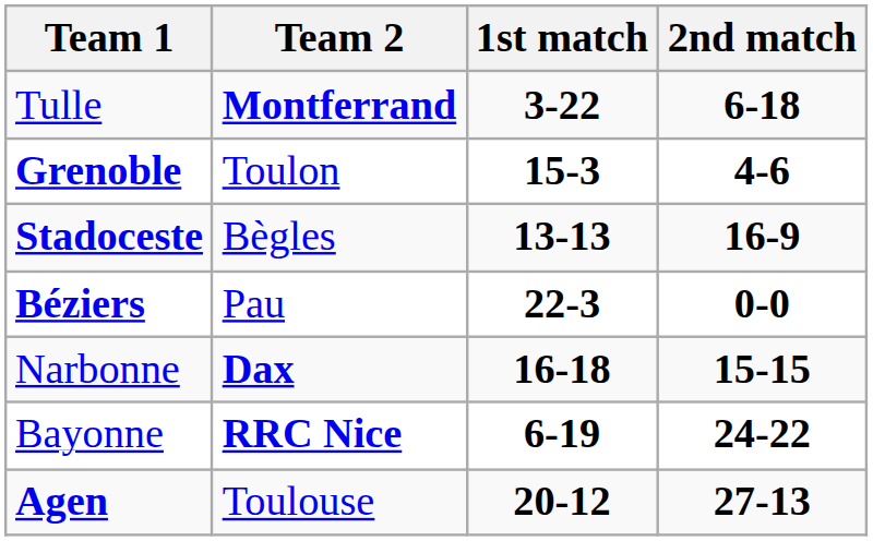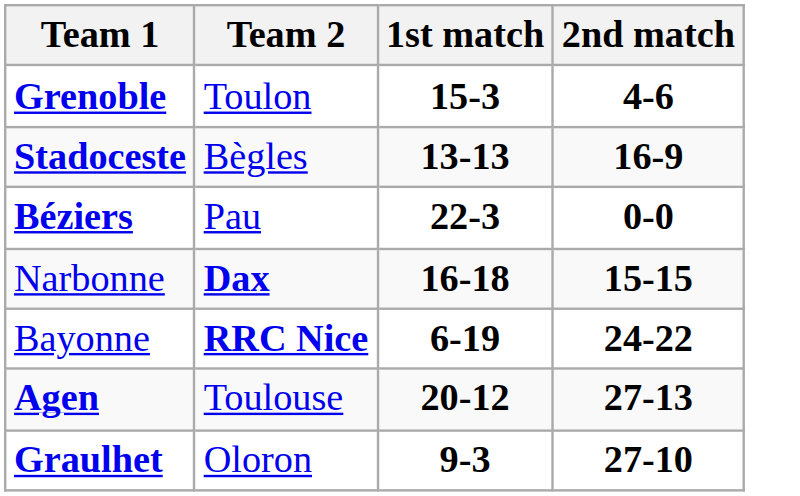 <table class="wikitable">
 <tr>
 <th>Team 1</th>
 <th>Team 2</th>
 <th>1st match</th>
 <th>2nd match</th>
-</tr>
-<tr>
-<td><a href='#'>Tulle</a></td>
-<td><strong><a href='#'>Montferrand</a></strong></td>
-<td align="center"><strong>3-22</strong></td>
-<td align="center"><strong>6-18</strong></td>
 </tr>
 <tr bgcolor="white">
 <td><strong><a href='#'>Grenoble</a></strong></td>
 <td><a href='#'>Toulon</a></td>
 <td align="center"><strong>15-3</strong></td>
 <td align="center"><strong>4-6</strong></td>
 </tr>
 <tr>
 <td><strong><a href='#'>Stadoceste</a></strong></td>
 <td><a href='#'>Bègles</a></td>
 <td align="center"><strong>13-13</strong></td>
 <td align="center"><strong>16-9</strong></td>
 </tr>
 <tr bgcolor="white">
 <td><strong><a href='#'>Béziers</a></strong></td>
 <td><a href='#'>Pau</a></td>
 <td align="center"><strong>22-3</strong></td>
 <td align="center"><strong>0-0</strong></td>
 </tr>
 <tr>
 <td><a href='#'>Narbonne</a></td>
 <td><strong><a href='#'>Dax</a></strong></td>
 <td align="center"><strong>16-18</strong></td>
 <td align="center"><strong>15-15</strong></td>
 </tr>
 <tr bgcolor="white">
 <td><a href='#'>Bayonne</a></td>
 <td><strong><a href='#'>RRC Nice</a></strong></td>
 <td align="center"><strong>6-19</strong></td>
 <td align="center"><strong>24-22</strong></td>
 </tr>
 <tr>
 <td><strong><a href='#'>Agen</a></strong></td>
 <td><a href='#'>Toulouse</a></td>
 <td align="center"><strong>20-12</strong></td>
 <td align="center"><strong>27-13</strong></td>
 </tr>
+<tr bgcolor="white">
+<td><strong><a href='#'>Graulhet</a></strong></td>
+<td><a href='#'>Oloron</a></td>
+<td align="center"><strong>9-3</strong></td>
+<td align="center"><strong>27-10</strong></td>
+</tr>
 </table>
